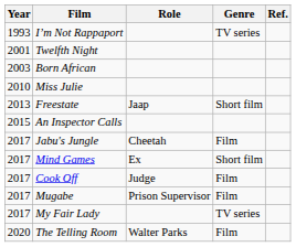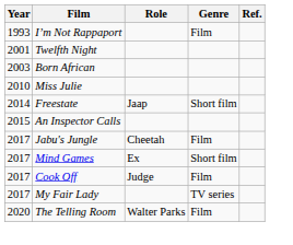 <table class="wikitable">
 <tr>
 <th>Year</th>
 <th>Film</th>
 <th>Role</th>
 <th>Genre</th>
 <th>Ref.</th>
 </tr>
 <tr>
 <td>1993</td>
 <td><em>I’m Not Rappaport</em></td>
 <td></td>
-<td>TV series</td>
+<td>Film</td>
 <td></td>
 </tr>
 <tr>
 <td>2001</td>
 <td><em>Twelfth Night</em></td>
 <td></td>
 <td></td>
 <td></td>
 </tr>
 <tr>
 <td>2003</td>
 <td><em>Born African</em></td>
 <td></td>
 <td></td>
 <td></td>
 </tr>
 <tr>
 <td>2010</td>
 <td><em>Miss Julie</em></td>
 <td></td>
 <td></td>
 <td></td>
 </tr>
 <tr>
-<td>2013</td>
+<td>2014</td>
 <td><em>Freestate</em></td>
 <td>Jaap</td>
 <td>Short film</td>
 <td></td>
 </tr>
 <tr>
 <td>2015</td>
 <td><em>An Inspector Calls</em></td>
 <td></td>
 <td></td>
 <td></td>
 </tr>
 <tr>
 <td>2017</td>
 <td><em>Jabu's Jungle</em></td>
 <td>Cheetah</td>
 <td>Film</td>
 <td></td>
 </tr>
 <tr>
 <td>2017</td>
 <td><em><a href='#'>Mind Games</a></em></td>
 <td>Ex</td>
 <td>Short film</td>
 <td></td>
 </tr>
 <tr>
 <td>2017</td>
 <td><em><a href='#'>Cook Off</a></em></td>
 <td>Judge</td>
 <td>Film</td>
 <td></td>
 </tr>
 <tr>
 <td>2017</td>
-<td><em>Mugabe</em></td>
-<td>Prison Supervisor</td>
-<td>Film</td>
-<td></td>
-</tr>
-<tr>
-<td>2017</td>
 <td><em>My Fair Lady</em></td>
 <td></td>
 <td>TV series</td>
 <td></td>
 </tr>
 <tr>
 <td>2020</td>
 <td><em>The Telling Room</em></td>
 <td>Walter Parks</td>
 <td>Film</td>
 <td></td>
 </tr>
 </table>
